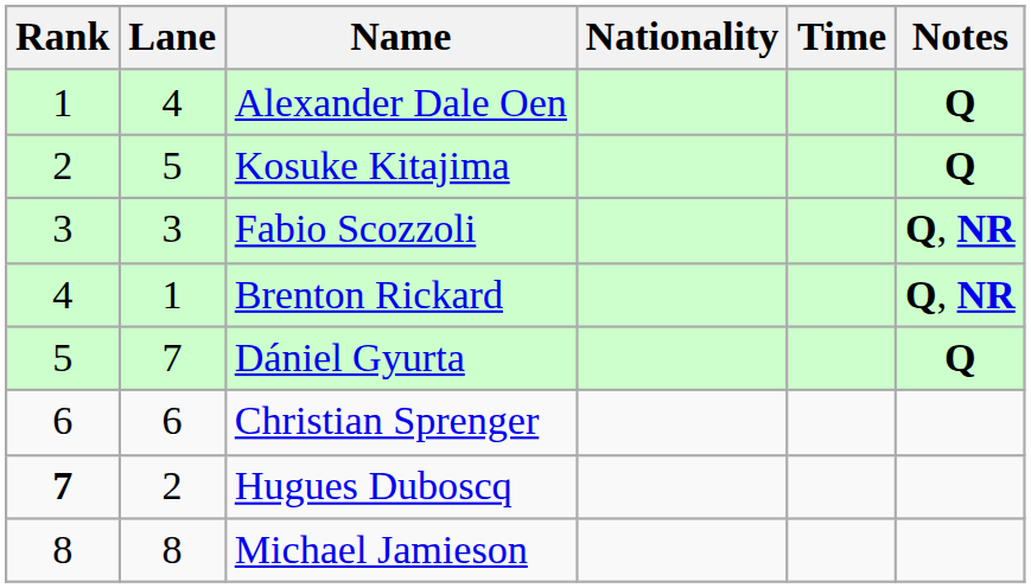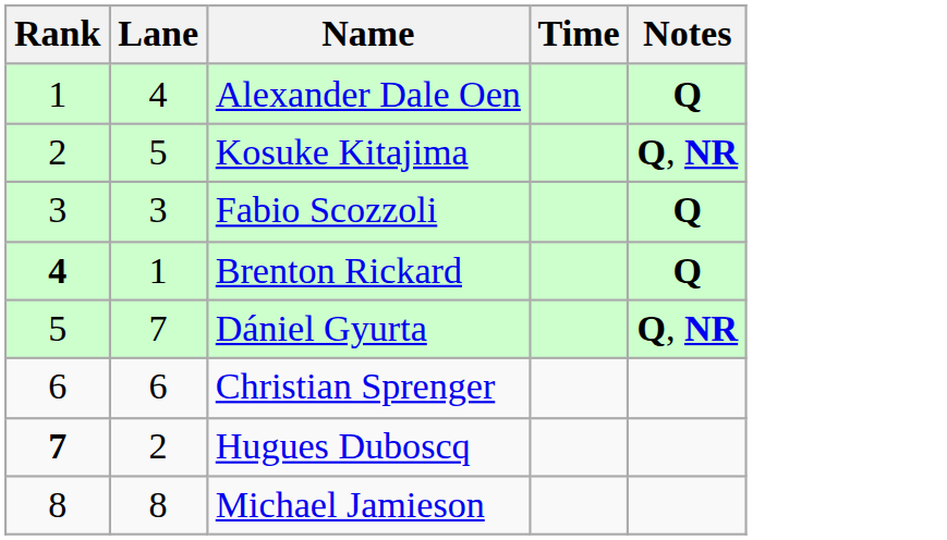 <table class="wikitable sortable" style="text-align:center">
 <tr>
 <th>Rank</th>
 <th>Lane</th>
 <th>Name</th>
-<th>Nationality</th>
 <th>Time</th>
 <th>Notes</th>
 </tr>
 <tr bgcolor=ccffcc>
 <td>1</td>
 <td>4</td>
 <td align=left><a href='#'>Alexander Dale Oen</a></td>
-<td align=left></td>
 <td></td>
 <td><strong>Q</strong></td>
 </tr>
 <tr bgcolor=ccffcc>
 <td>2</td>
 <td>5</td>
 <td align=left><a href='#'>Kosuke Kitajima</a></td>
-<td align=left></td>
 <td></td>
-<td><strong>Q</strong></td>
+<td><strong>Q</strong>, <strong><a href='#'>NR</a></strong></td>
 </tr>
 <tr bgcolor=ccffcc>
 <td>3</td>
 <td>3</td>
 <td align=left><a href='#'>Fabio Scozzoli</a></td>
-<td align=left></td>
 <td></td>
-<td><strong>Q</strong>, <strong><a href='#'>NR</a></strong></td>
+<td><strong>Q</strong></td>
 </tr>
 <tr bgcolor=ccffcc>
-<td>4</td>
+<td><strong>4</strong></td>
 <td>1</td>
 <td align=left><a href='#'>Brenton Rickard</a></td>
-<td align=left></td>
 <td></td>
-<td><strong>Q</strong>, <strong><a href='#'>NR</a></strong></td>
+<td><strong>Q</strong></td>
 </tr>
 <tr bgcolor=ccffcc>
 <td>5</td>
 <td>7</td>
 <td align=left><a href='#'>Dániel Gyurta</a></td>
-<td align=left></td>
 <td></td>
-<td><strong>Q</strong></td>
+<td><strong>Q</strong>, <strong><a href='#'>NR</a></strong></td>
 </tr>
 <tr>
 <td>6</td>
 <td>6</td>
 <td align=left><a href='#'>Christian Sprenger</a></td>
-<td align=left></td>
 <td></td>
 <td></td>
 </tr>
 <tr>
 <td><strong>7</strong></td>
 <td>2</td>
 <td align=left><a href='#'>Hugues Duboscq</a></td>
-<td align=left></td>
 <td></td>
 <td></td>
 </tr>
 <tr>
 <td>8</td>
 <td>8</td>
 <td align=left><a href='#'>Michael Jamieson</a></td>
-<td align=left></td>
 <td></td>
 <td></td>
 </tr>
 </table>
